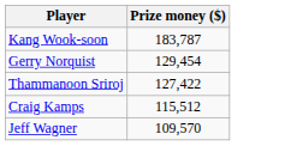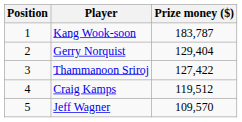 <table class="wikitable">
 <tr>
+<th>Position</th>
 <th>Player</th>
 <th>Prize money ($)</th>
 </tr>
 <tr>
+<td align=center>1</td>
 <td> <a href='#'>Kang Wook-soon</a></td>
 <td align=center>183,787</td>
 </tr>
 <tr>
+<td align=center>2</td>
 <td> <a href='#'>Gerry Norquist</a></td>
-<td align=center>129,454</td>
+<td align=center>129,404</td>
 </tr>
 <tr>
+<td align=center>3</td>
 <td> <a href='#'>Thammanoon Sriroj</a></td>
 <td align=center>127,422</td>
 </tr>
 <tr>
+<td align=center>4</td>
 <td> <a href='#'>Craig Kamps</a></td>
-<td align=center>115,512</td>
+<td align=center>119,512</td>
 </tr>
 <tr>
+<td align=center>5</td>
 <td> <a href='#'>Jeff Wagner</a></td>
 <td align=center>109,570</td>
 </tr>
 </table>
